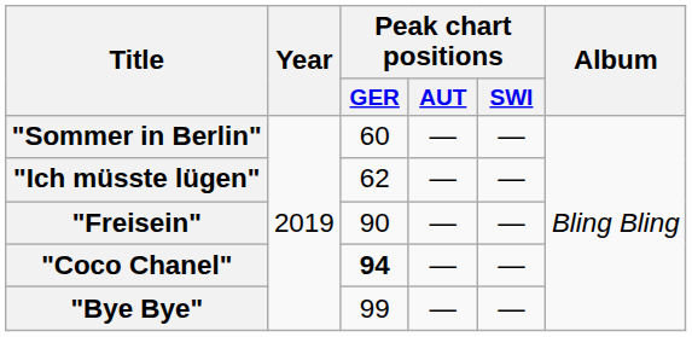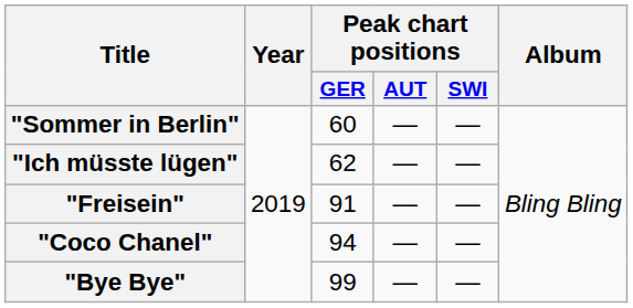 <table class="wikitable plainrowheaders" style="text-align:center;">
 <tr>
 <th scope="col" rowspan="2">Title</th>
 <th scope="col" rowspan="2">Year</th>
 <th scope="col" colspan="3">Peak chart positions</th>
 <th scope="col" rowspan="2">Album</th>
 </tr>
 <tr>
 <th style="width:2.5em; font-size:85%"><a href='#'>GER</a></th>
 <th style="width:2.5em; font-size:85%"><a href='#'>AUT</a><br></th>
 <th style="width:2.5em; font-size:85%"><a href='#'>SWI</a><br></th>
 </tr>
 <tr>
 <th scope="row">"Sommer in Berlin"</th>
 <td rowspan="5">2019</td>
 <td>60</td>
 <td>—</td>
 <td>—</td>
 <td rowspan="5"><em>Bling Bling</em></td>
 </tr>
 <tr>
 <th scope="row">"Ich müsste lügen"</th>
 <td>62</td>
 <td>—</td>
 <td>—</td>
 </tr>
 <tr>
 <th scope="row">"Freisein"<br></th>
-<td>90</td>
+<td>91</td>
 <td>—</td>
 <td>—</td>
 </tr>
 <tr>
 <th scope="row">"Coco Chanel"</th>
-<td><strong>94</strong></td>
+<td>94</td>
 <td>—</td>
 <td>—</td>
 </tr>
 <tr>
 <th scope="row">"Bye Bye"</th>
 <td>99</td>
 <td>—</td>
 <td>—</td>
 </tr>
 </table>
